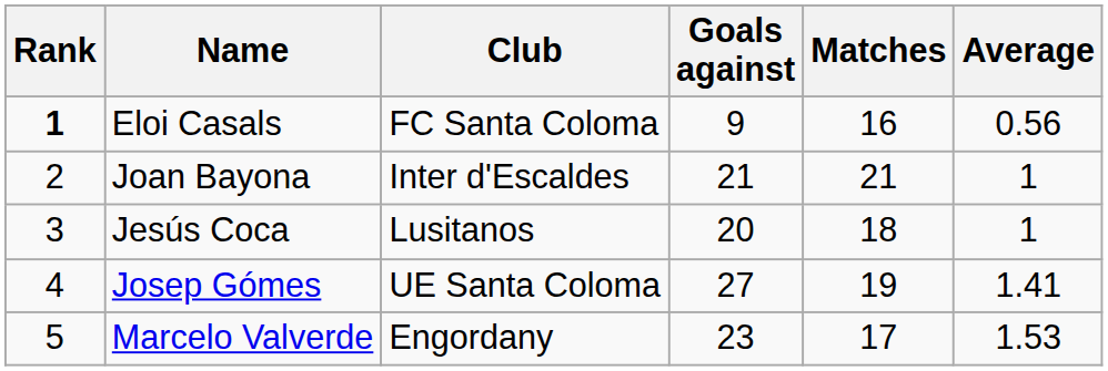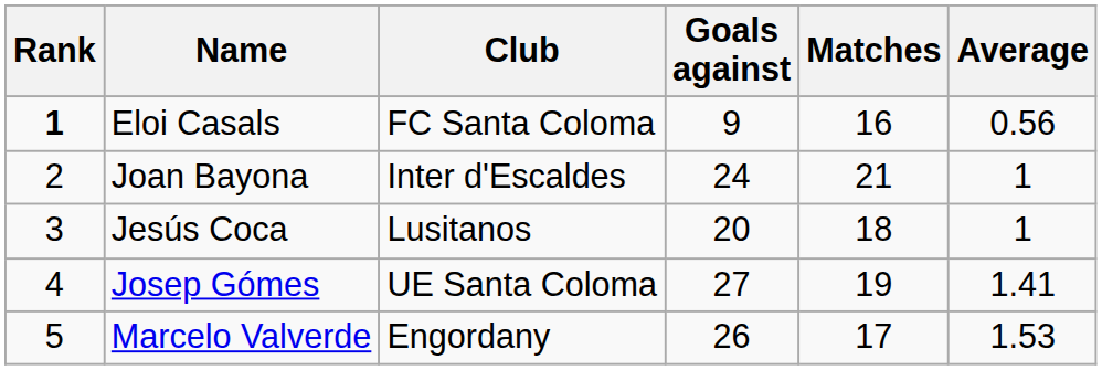 <table class="wikitable" style="text-align:center">
 <tr>
 <th>Rank</th>
 <th>Name</th>
 <th>Club</th>
 <th>Goals <br> against</th>
 <th>Matches</th>
 <th>Average</th>
 </tr>
 <tr>
 <td><strong>1</strong></td>
 <td align="left"> Eloi Casals</td>
 <td align="left">FC Santa Coloma</td>
 <td>9</td>
 <td>16</td>
 <td>0.56</td>
 </tr>
 <tr>
 <td>2</td>
 <td align="left"> Joan Bayona</td>
 <td align="left">Inter d'Escaldes</td>
-<td>21</td>
+<td>24</td>
 <td>21</td>
 <td>1</td>
 </tr>
 <tr>
 <td>3</td>
 <td align="left"> Jesús Coca</td>
 <td align="left">Lusitanos</td>
 <td>20</td>
 <td>18</td>
 <td>1</td>
 </tr>
 <tr>
 <td>4</td>
 <td align="left"> <a href='#'>Josep Gómes</a></td>
 <td align="left">UE Santa Coloma</td>
 <td>27</td>
 <td>19</td>
 <td>1.41</td>
 </tr>
 <tr>
 <td>5</td>
 <td align="left"> <a href='#'>Marcelo Valverde</a></td>
 <td align="left">Engordany</td>
-<td>23</td>
+<td>26</td>
 <td>17</td>
 <td>1.53</td>
 </tr>
 </table>
